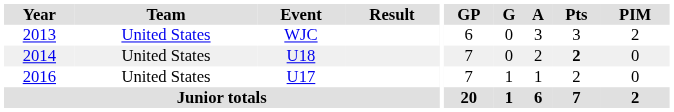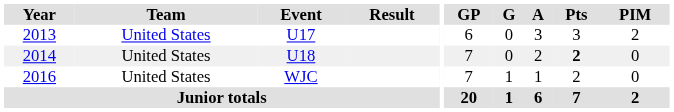 <table border="0" cellpadding="1" cellspacing="0" ID="Table3" style="text-align:center; width:40em">
 <tr ALIGN="center" bgcolor="#e0e0e0">
 <th>Year</th>
 <th>Team</th>
 <th>Event</th>
 <th>Result</th>
 <th rowspan="99" bgcolor="#ffffff"></th>
 <th>GP</th>
 <th>G</th>
 <th>A</th>
 <th>Pts</th>
 <th>PIM</th>
 </tr>
 <tr>
 <td><a href='#'>2013</a></td>
 <td><a href='#'>United States</a></td>
-<td><a href='#'>WJC</a></td>
+<td><a href='#'>U17</a></td>
 <td></td>
 <td>6</td>
 <td>0</td>
 <td>3</td>
 <td>3</td>
 <td>2</td>
 </tr>
 <tr bgcolor="#f0f0f0">
 <td><a href='#'>2014</a></td>
 <td>United States</td>
 <td><a href='#'>U18</a></td>
 <td></td>
 <td>7</td>
 <td>0</td>
 <td>2</td>
 <td><strong>2</strong></td>
 <td>0</td>
 </tr>
 <tr>
 <td><a href='#'>2016</a></td>
 <td>United States</td>
-<td><a href='#'>U17</a></td>
+<td><a href='#'>WJC</a></td>
 <td></td>
 <td>7</td>
 <td>1</td>
 <td>1</td>
 <td>2</td>
 <td>0</td>
 </tr>
 <tr bgcolor="#e0e0e0">
 <th colspan="4">Junior totals</th>
 <th>20</th>
 <th>1</th>
 <th>6</th>
 <th>7</th>
 <th>2</th>
 </tr>
 </table>
